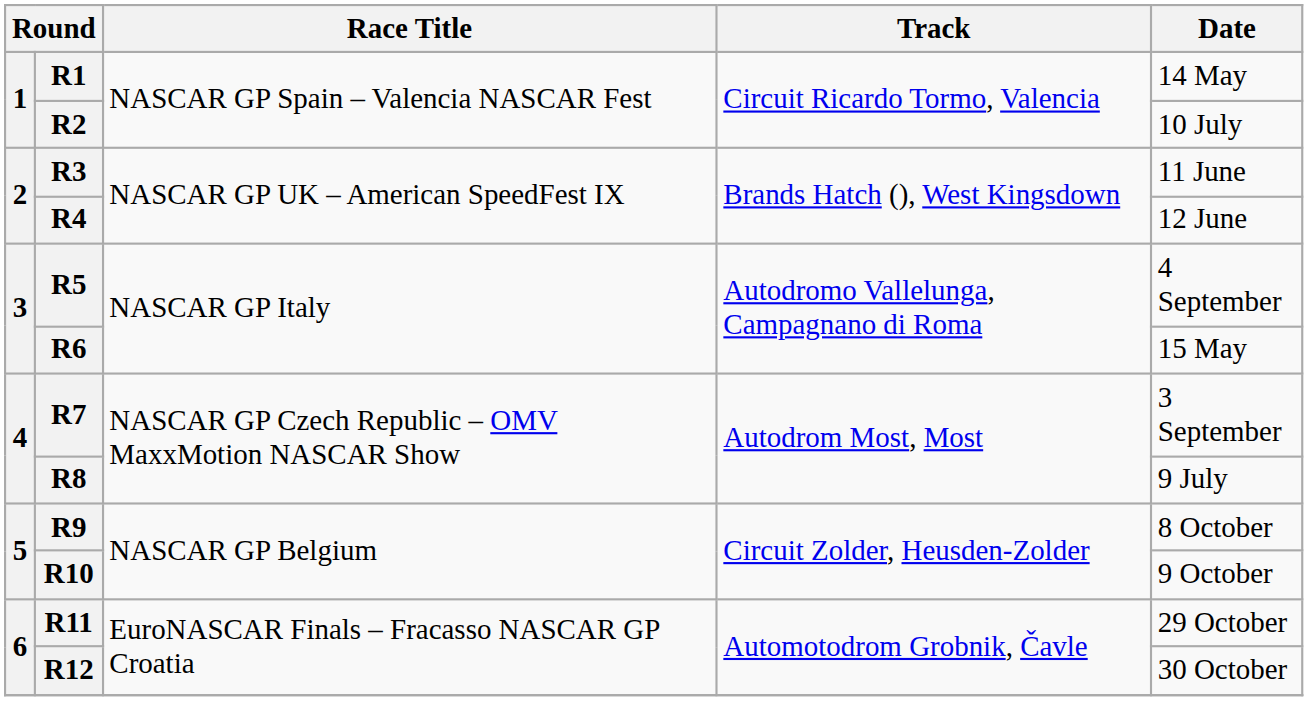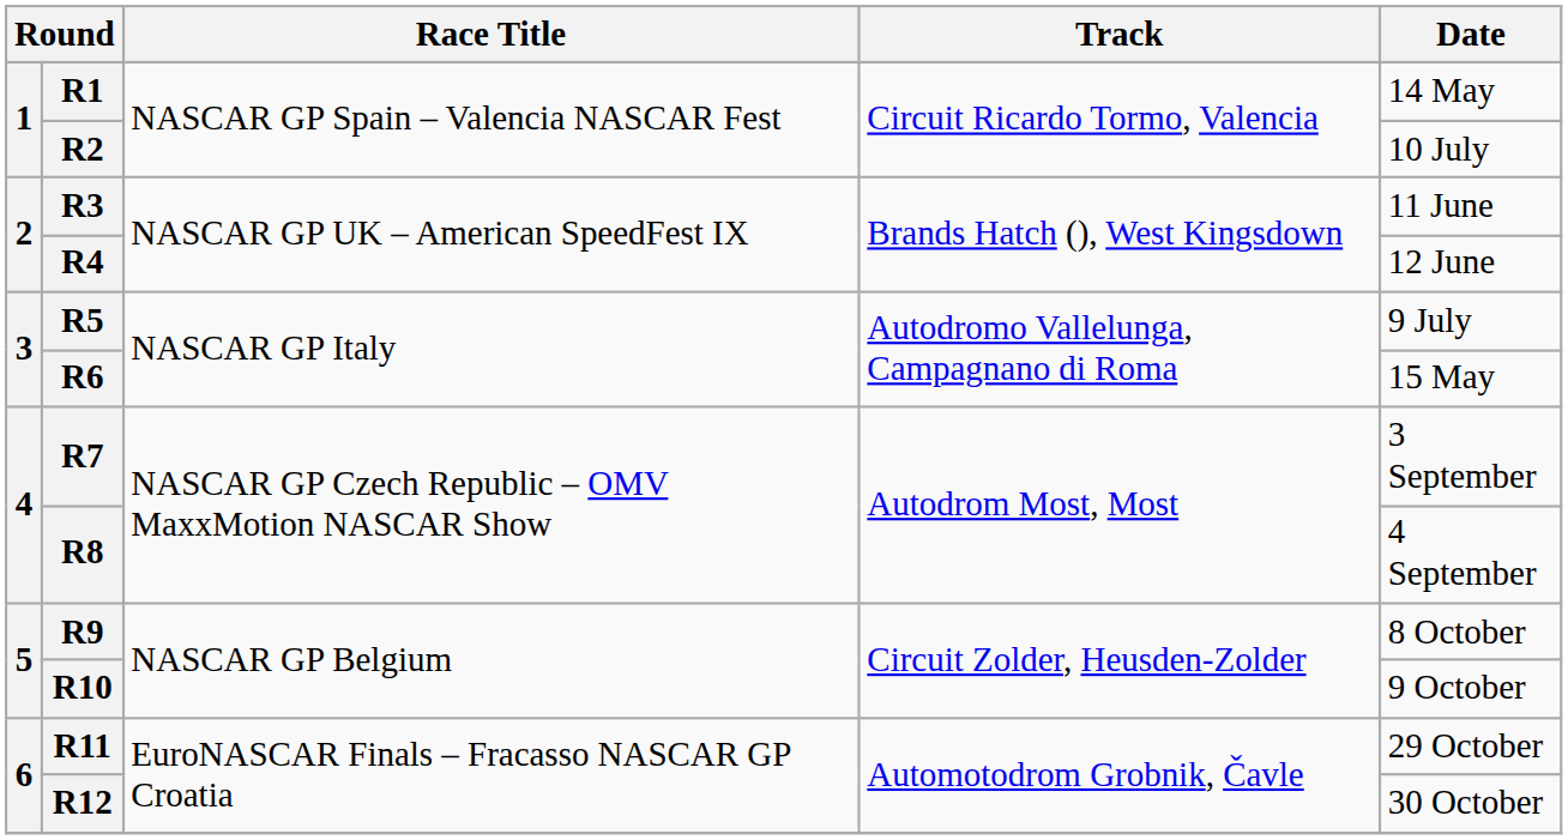 <table class="wikitable" style="font-size:85%;">
 <tr>
 <th colspan=2>Round</th>
 <th>Race Title</th>
 <th>Track</th>
 <th>Date</th>
 </tr>
 <tr>
 <th rowspan=2>1</th>
 <th>R1</th>
 <td rowspan=2>NASCAR GP Spain – Valencia NASCAR Fest</td>
 <td rowspan=2> <a href='#'>Circuit Ricardo Tormo</a>, <a href='#'>Valencia</a></td>
 <td>14 May</td>
 </tr>
 <tr>
 <th>R2</th>
 <td>10 July</td>
 </tr>
 <tr>
 <th rowspan=2>2</th>
 <th>R3</th>
 <td rowspan=2>NASCAR GP UK – American SpeedFest IX</td>
 <td rowspan=2> <a href='#'>Brands Hatch</a> (), <a href='#'>West Kingsdown</a></td>
 <td>11 June</td>
 </tr>
 <tr>
 <th>R4</th>
 <td>12 June</td>
 </tr>
 <tr>
 <th rowspan=2>3</th>
 <th>R5</th>
 <td rowspan=2>NASCAR GP Italy</td>
 <td rowspan=2> <a href='#'>Autodromo Vallelunga</a>, <a href='#'>Campagnano di Roma</a></td>
-<td>4 September</td>
+<td>9 July</td>
 </tr>
 <tr>
 <th>R6</th>
 <td>15 May</td>
 </tr>
 <tr>
 <th rowspan=2>4</th>
 <th>R7</th>
 <td rowspan=2>NASCAR GP Czech Republic – <a href='#'>OMV</a> MaxxMotion NASCAR Show</td>
 <td rowspan=2> <a href='#'>Autodrom Most</a>, <a href='#'>Most</a></td>
 <td>3 September</td>
 </tr>
 <tr>
 <th>R8</th>
-<td>9 July</td>
+<td>4 September</td>
 </tr>
 <tr>
 <th rowspan=2>5</th>
 <th>R9</th>
 <td rowspan=2>NASCAR GP Belgium</td>
 <td rowspan=2> <a href='#'>Circuit Zolder</a>, <a href='#'>Heusden-Zolder</a></td>
 <td>8 October</td>
 </tr>
 <tr>
 <th>R10</th>
 <td>9 October</td>
 </tr>
 <tr>
 <th rowspan=2>6</th>
 <th>R11</th>
 <td rowspan=2>EuroNASCAR Finals – Fracasso NASCAR GP Croatia</td>
 <td rowspan=2> <a href='#'>Automotodrom Grobnik</a>, <a href='#'>Čavle</a></td>
 <td>29 October</td>
 </tr>
 <tr>
 <th>R12</th>
 <td>30 October</td>
 </tr>
 <tr>
 </tr>
 </table>
